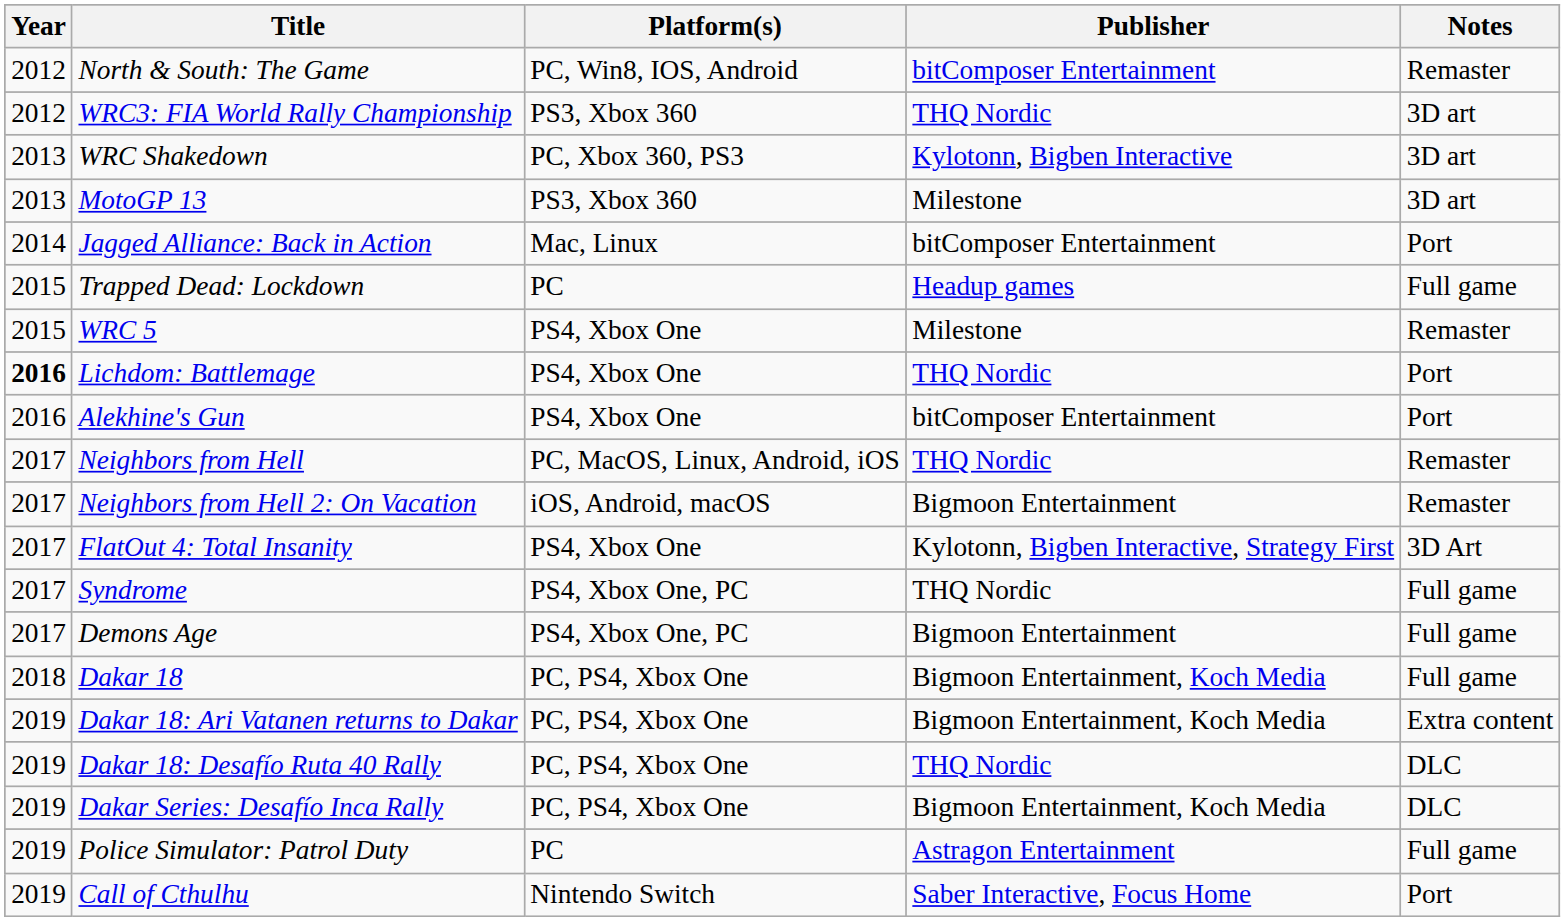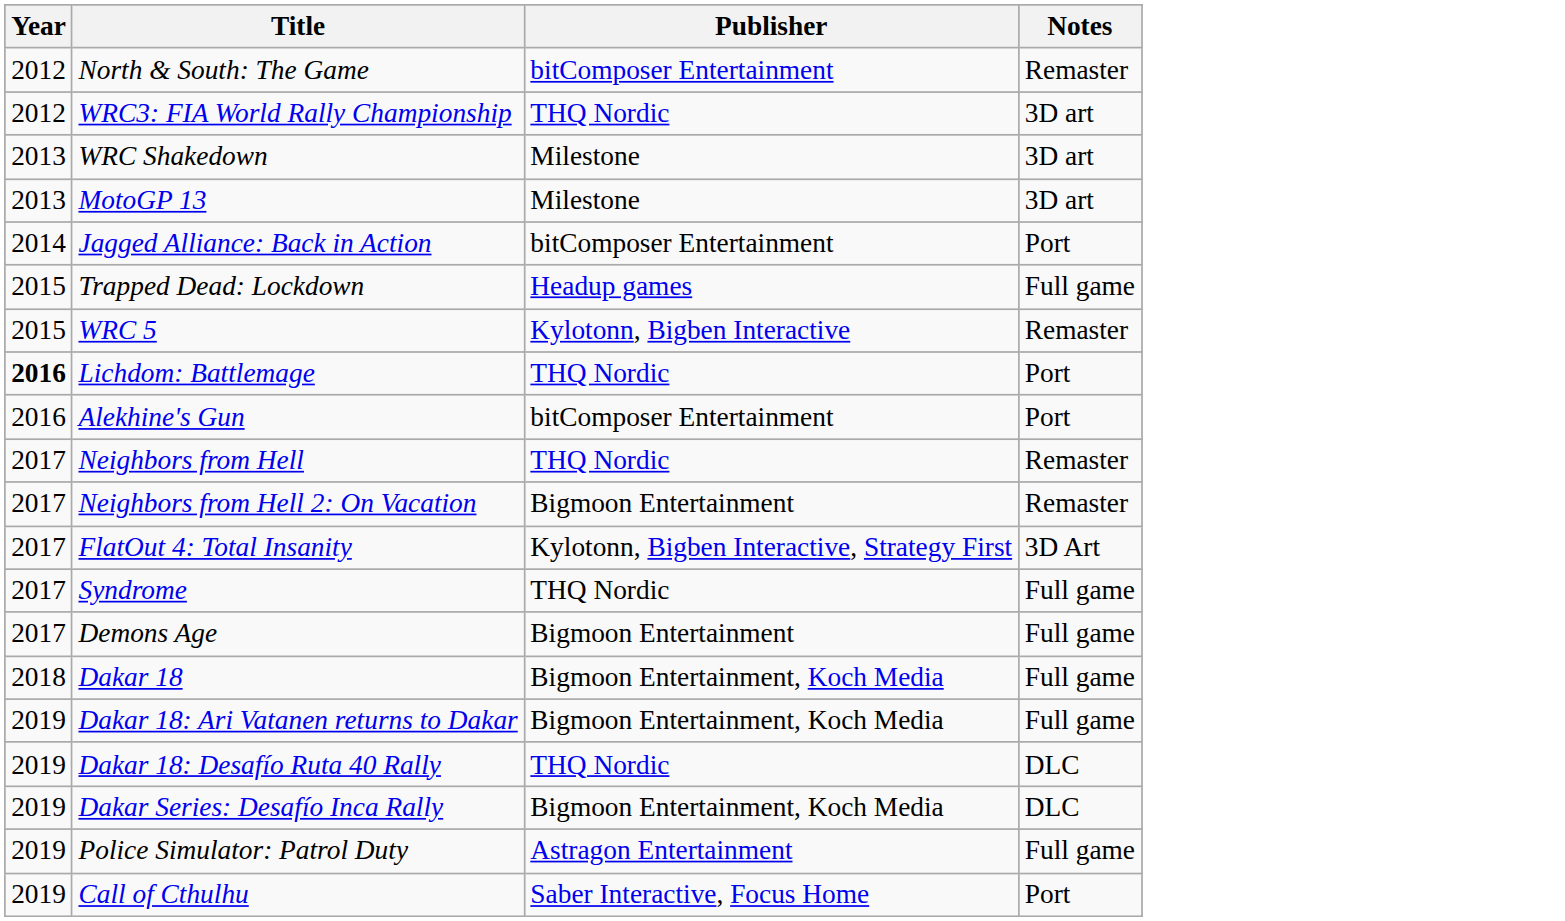 <table class="wikitable">
 <tr>
 <th>Year</th>
 <th>Title</th>
-<th>Platform(s)</th>
 <th>Publisher</th>
 <th>Notes</th>
 </tr>
 <tr>
 <td>2012</td>
 <td><em>North & South: The Game</em></td>
-<td>PC, Win8, IOS, Android</td>
 <td><a href='#'>bitComposer Entertainment</a></td>
 <td>Remaster</td>
 </tr>
 <tr>
 <td>2012</td>
 <td><em><a href='#'>WRC3: FIA World Rally Championship</a></em></td>
-<td>PS3, Xbox 360</td>
 <td><a href='#'>THQ Nordic</a></td>
 <td>3D art</td>
 </tr>
 <tr>
 <td>2013</td>
 <td><em>WRC Shakedown</em></td>
-<td>PC, Xbox 360, PS3</td>
-<td><a href='#'>Kylotonn</a>, <a href='#'>Bigben Interactive</a></td>
+<td>Milestone</td>
 <td>3D art</td>
 </tr>
 <tr>
 <td>2013</td>
 <td><em><a href='#'>MotoGP 13</a></em></td>
-<td>PS3, Xbox 360</td>
 <td>Milestone</td>
 <td>3D art</td>
 </tr>
 <tr>
 <td>2014</td>
 <td><em><a href='#'>Jagged Alliance: Back in Action</a></em></td>
-<td>Mac, Linux</td>
 <td>bitComposer Entertainment</td>
 <td>Port</td>
 </tr>
 <tr>
 <td>2015</td>
 <td><em>Trapped Dead: Lockdown</em></td>
-<td>PC</td>
 <td><a href='#'>Headup games</a></td>
 <td>Full game</td>
 </tr>
 <tr>
 <td>2015</td>
 <td><em><a href='#'>WRC 5</a></em></td>
-<td>PS4, Xbox One</td>
-<td>Milestone</td>
+<td><a href='#'>Kylotonn</a>, <a href='#'>Bigben Interactive</a></td>
 <td>Remaster</td>
 </tr>
 <tr>
 <td><strong>2016</strong></td>
 <td><em><a href='#'>Lichdom: Battlemage</a></em></td>
-<td>PS4, Xbox One</td>
 <td><a href='#'>THQ Nordic</a></td>
 <td>Port</td>
 </tr>
 <tr>
 <td>2016</td>
 <td><em><a href='#'>Alekhine's Gun</a></em></td>
-<td>PS4, Xbox One</td>
 <td>bitComposer Entertainment</td>
 <td>Port</td>
 </tr>
 <tr>
 <td>2017</td>
 <td><em><a href='#'>Neighbors from Hell</a></em></td>
-<td>PC, MacOS, Linux, Android, iOS</td>
 <td><a href='#'>THQ Nordic</a></td>
 <td>Remaster</td>
 </tr>
 <tr>
 <td>2017</td>
 <td><em><a href='#'>Neighbors from Hell 2: On Vacation</a></em></td>
-<td>iOS, Android, macOS</td>
 <td>Bigmoon Entertainment</td>
 <td>Remaster</td>
 </tr>
 <tr>
 <td>2017</td>
 <td><em><a href='#'>FlatOut 4: Total Insanity</a></em></td>
-<td>PS4, Xbox One</td>
 <td>Kylotonn, <a href='#'>Bigben Interactive</a>, <a href='#'>Strategy First</a></td>
 <td>3D Art</td>
 </tr>
 <tr>
 <td>2017</td>
 <td><em><a href='#'>Syndrome</a></em></td>
-<td>PS4, Xbox One, PC</td>
 <td>THQ Nordic</td>
 <td>Full game</td>
 </tr>
 <tr>
 <td>2017</td>
 <td><em>Demons Age</em></td>
-<td>PS4, Xbox One, PC</td>
 <td>Bigmoon Entertainment</td>
 <td>Full game</td>
 </tr>
 <tr>
 <td>2018</td>
 <td><em><a href='#'>Dakar 18</a></em></td>
-<td>PC, PS4, Xbox One</td>
 <td>Bigmoon Entertainment, <a href='#'>Koch Media</a></td>
 <td>Full game</td>
 </tr>
 <tr>
 <td>2019</td>
 <td><em><a href='#'>Dakar 18: Ari Vatanen returns to Dakar</a></em></td>
-<td>PC, PS4, Xbox One</td>
 <td>Bigmoon Entertainment, Koch Media</td>
-<td>Extra content</td>
+<td>Full game</td>
 </tr>
 <tr>
 <td>2019</td>
 <td><em><a href='#'>Dakar 18: Desafío Ruta 40 Rally</a></em></td>
-<td>PC, PS4, Xbox One</td>
 <td><a href='#'>THQ Nordic</a></td>
 <td>DLC</td>
 </tr>
 <tr>
 <td>2019</td>
 <td><em><a href='#'>Dakar Series: Desafío Inca Rally</a></em></td>
-<td>PC, PS4, Xbox One</td>
 <td>Bigmoon Entertainment, Koch Media</td>
 <td>DLC</td>
 </tr>
 <tr>
 <td>2019</td>
 <td><em>Police Simulator: Patrol Duty</em></td>
-<td>PC</td>
 <td><a href='#'>Astragon Entertainment</a></td>
 <td>Full game</td>
 </tr>
 <tr>
 <td>2019</td>
 <td><em><a href='#'>Call of Cthulhu</a></em></td>
-<td>Nintendo Switch</td>
 <td><a href='#'>Saber Interactive</a>, <a href='#'>Focus Home</a></td>
 <td>Port</td>
 </tr>
 </table>
